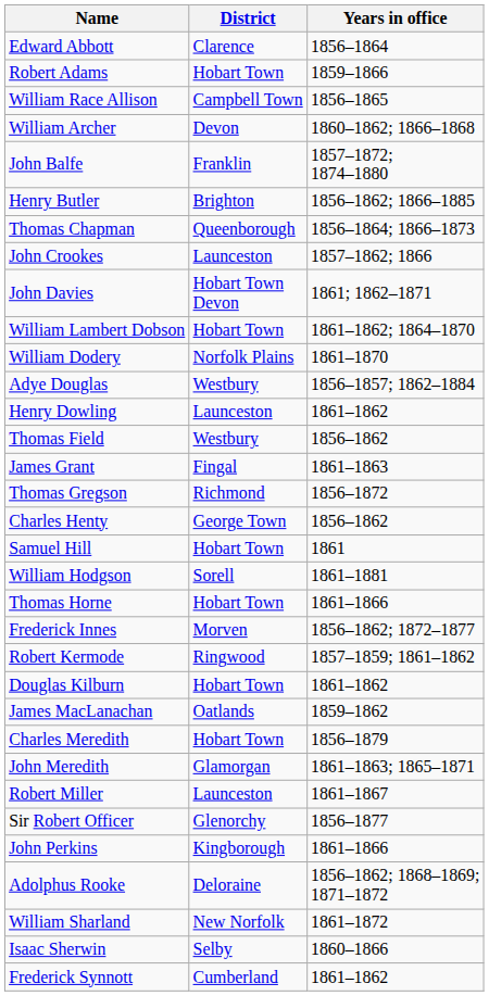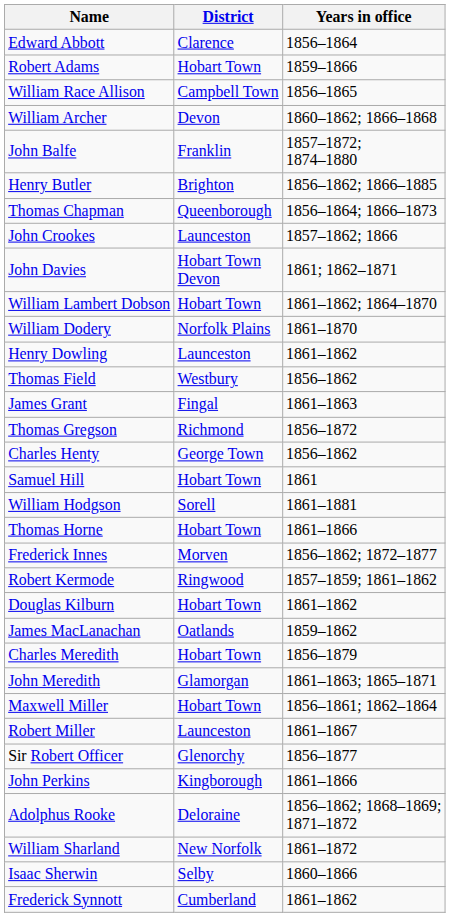 <table class="wikitable sortable">
 <tr>
 <th><strong>Name</strong></th>
 <th><strong><a href='#'>District</a></strong></th>
 <th><strong>Years in office</strong></th>
 </tr>
 <tr>
 <td><a href='#'>Edward Abbott</a></td>
 <td><a href='#'>Clarence</a></td>
 <td>1856–1864</td>
 </tr>
 <tr>
 <td><a href='#'>Robert Adams</a></td>
 <td><a href='#'>Hobart Town</a></td>
 <td>1859–1866</td>
 </tr>
 <tr>
 <td><a href='#'>William Race Allison</a></td>
 <td><a href='#'>Campbell Town</a></td>
 <td>1856–1865</td>
 </tr>
 <tr>
 <td><a href='#'>William Archer</a></td>
 <td><a href='#'>Devon</a></td>
 <td>1860–1862; 1866–1868</td>
 </tr>
 <tr>
 <td><a href='#'>John Balfe</a></td>
 <td><a href='#'>Franklin</a></td>
 <td>1857–1872;<br>1874–1880</td>
 </tr>
 <tr>
 <td><a href='#'>Henry Butler</a></td>
 <td><a href='#'>Brighton</a></td>
 <td>1856–1862; 1866–1885</td>
 </tr>
 <tr>
 <td><a href='#'>Thomas Chapman</a></td>
 <td><a href='#'>Queenborough</a></td>
 <td>1856–1864; 1866–1873</td>
 </tr>
 <tr>
 <td><a href='#'>John Crookes</a></td>
 <td><a href='#'>Launceston</a></td>
 <td>1857–1862; 1866</td>
 </tr>
 <tr>
 <td><a href='#'>John Davies</a></td>
 <td><a href='#'>Hobart Town</a><br><a href='#'>Devon</a></td>
 <td>1861; 1862–1871</td>
 </tr>
 <tr>
 <td><a href='#'>William Lambert Dobson</a></td>
 <td><a href='#'>Hobart Town</a></td>
 <td>1861–1862; 1864–1870</td>
 </tr>
 <tr>
 <td><a href='#'>William Dodery</a></td>
 <td><a href='#'>Norfolk Plains</a></td>
 <td>1861–1870</td>
-</tr>
-<tr>
-<td><a href='#'>Adye Douglas</a></td>
-<td><a href='#'>Westbury</a></td>
-<td>1856–1857; 1862–1884</td>
 </tr>
 <tr>
 <td><a href='#'>Henry Dowling</a></td>
 <td><a href='#'>Launceston</a></td>
 <td>1861–1862</td>
 </tr>
 <tr>
 <td><a href='#'>Thomas Field</a></td>
 <td><a href='#'>Westbury</a></td>
 <td>1856–1862</td>
 </tr>
 <tr>
 <td><a href='#'>James Grant</a></td>
 <td><a href='#'>Fingal</a></td>
 <td>1861–1863</td>
 </tr>
 <tr>
 <td><a href='#'>Thomas Gregson</a></td>
 <td><a href='#'>Richmond</a></td>
 <td>1856–1872</td>
 </tr>
 <tr>
 <td><a href='#'>Charles Henty</a></td>
 <td><a href='#'>George Town</a></td>
 <td>1856–1862</td>
 </tr>
 <tr>
 <td><a href='#'>Samuel Hill</a></td>
 <td><a href='#'>Hobart Town</a></td>
 <td>1861</td>
 </tr>
 <tr>
 <td><a href='#'>William Hodgson</a></td>
 <td><a href='#'>Sorell</a></td>
 <td>1861–1881</td>
 </tr>
 <tr>
 <td><a href='#'>Thomas Horne</a></td>
 <td><a href='#'>Hobart Town</a></td>
 <td>1861–1866</td>
 </tr>
 <tr>
 <td><a href='#'>Frederick Innes</a></td>
 <td><a href='#'>Morven</a></td>
 <td>1856–1862; 1872–1877</td>
 </tr>
 <tr>
 <td><a href='#'>Robert Kermode</a></td>
 <td><a href='#'>Ringwood</a></td>
 <td>1857–1859; 1861–1862</td>
 </tr>
 <tr>
 <td><a href='#'>Douglas Kilburn</a></td>
 <td><a href='#'>Hobart Town</a></td>
 <td>1861–1862</td>
 </tr>
 <tr>
 <td><a href='#'>James MacLanachan</a></td>
 <td><a href='#'>Oatlands</a></td>
 <td>1859–1862</td>
 </tr>
 <tr>
 <td><a href='#'>Charles Meredith</a></td>
 <td><a href='#'>Hobart Town</a></td>
 <td>1856–1879</td>
 </tr>
 <tr>
 <td><a href='#'>John Meredith</a></td>
 <td><a href='#'>Glamorgan</a></td>
 <td>1861–1863; 1865–1871</td>
 </tr>
 <tr>
+<td><a href='#'>Maxwell Miller</a></td>
+<td><a href='#'>Hobart Town</a></td>
+<td>1856–1861; 1862–1864</td>
+</tr>
+<tr>
 <td><a href='#'>Robert Miller</a></td>
 <td><a href='#'>Launceston</a></td>
 <td>1861–1867</td>
 </tr>
 <tr>
 <td>Sir <a href='#'>Robert Officer</a></td>
 <td><a href='#'>Glenorchy</a></td>
 <td>1856–1877</td>
 </tr>
 <tr>
 <td><a href='#'>John Perkins</a></td>
 <td><a href='#'>Kingborough</a></td>
 <td>1861–1866</td>
 </tr>
 <tr>
 <td><a href='#'>Adolphus Rooke</a></td>
 <td><a href='#'>Deloraine</a></td>
 <td>1856–1862; 1868–1869;<br>1871–1872</td>
 </tr>
 <tr>
 <td><a href='#'>William Sharland</a></td>
 <td><a href='#'>New Norfolk</a></td>
 <td>1861–1872</td>
 </tr>
 <tr>
 <td><a href='#'>Isaac Sherwin</a></td>
 <td><a href='#'>Selby</a></td>
 <td>1860–1866</td>
 </tr>
 <tr>
 <td><a href='#'>Frederick Synnott</a></td>
 <td><a href='#'>Cumberland</a></td>
 <td>1861–1862</td>
 </tr>
 </table>
